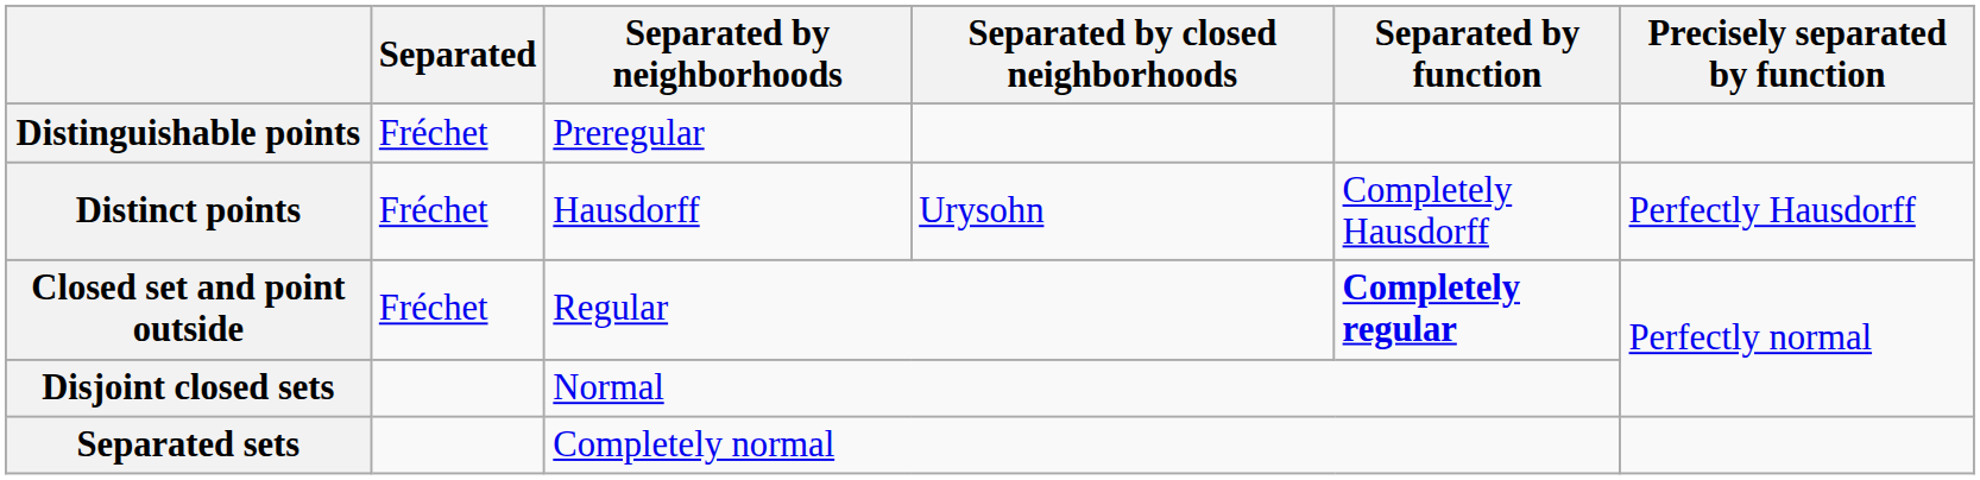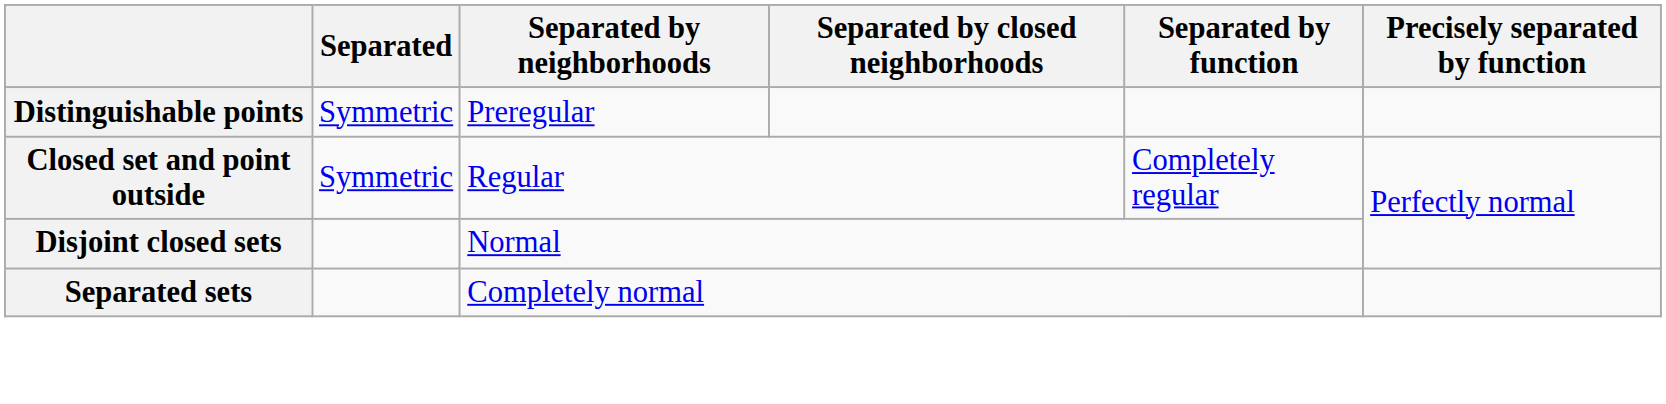 <table class="wikitable">
 <tr>
 <th></th>
 <th>Separated</th>
 <th>Separated by neighborhoods</th>
 <th>Separated by closed neighborhoods</th>
 <th>Separated by function</th>
 <th>Precisely separated by function</th>
 </tr>
 <tr>
 <th>Distinguishable points</th>
-<td><a href='#'>Fréchet</a></td>
+<td><a href='#'>Symmetric</a></td>
 <td><a href='#'>Preregular</a></td>
 <td></td>
 <td></td>
 <td></td>
 </tr>
 <tr>
-<th>Distinct points</th>
-<td><a href='#'>Fréchet</a></td>
-<td><a href='#'>Hausdorff</a></td>
-<td><a href='#'>Urysohn</a></td>
-<td><a href='#'>Completely Hausdorff</a></td>
-<td><a href='#'>Perfectly Hausdorff</a></td>
-</tr>
-<tr>
 <th>Closed set and point outside</th>
-<td><a href='#'>Fréchet</a></td>
+<td><a href='#'>Symmetric</a></td>
 <td colspan="2"><a href='#'>Regular</a></td>
-<td><strong><a href='#'>Completely regular</a></strong></td>
+<td><a href='#'>Completely regular</a></td>
 <td rowspan="2"><a href='#'>Perfectly normal</a></td>
 </tr>
 <tr>
 <th>Disjoint closed sets</th>
 <td></td>
 <td colspan="3"><a href='#'>Normal</a></td>
 </tr>
 <tr>
 <th>Separated sets</th>
 <td></td>
 <td colspan="3"><a href='#'>Completely normal</a></td>
 <td></td>
 </tr>
 </table>
